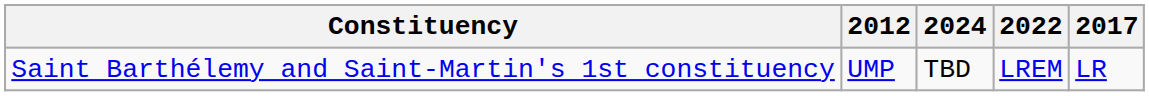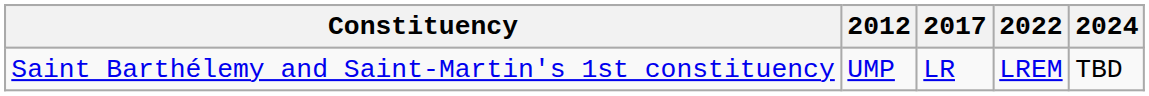 <table class="wikitable">
 <tr>
 <th>Constituency</th>
 <th>2012</th>
+<th>2017</th>
+<th>2022</th>
 <th>2024</th>
-<th>2022</th>
-<th>2017</th>
 </tr>
 <tr>
 <td><a href='#'>Saint Barthélemy and Saint-Martin's 1st constituency</a></td>
 <td bgcolor=><a href='#'>UMP</a></td>
+<td bgcolor=><a href='#'>LR</a></td>
+<td bgcolor=><a href='#'>LREM</a></td>
 <td>TBD</td>
-<td bgcolor=><a href='#'>LREM</a></td>
-<td bgcolor=><a href='#'>LR</a></td>
 </tr>
 </table>
